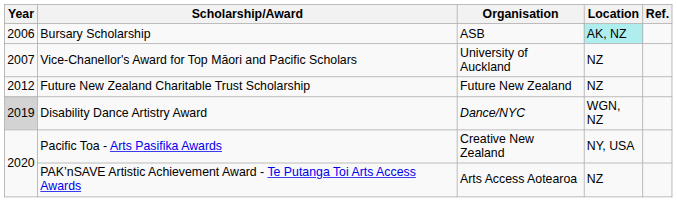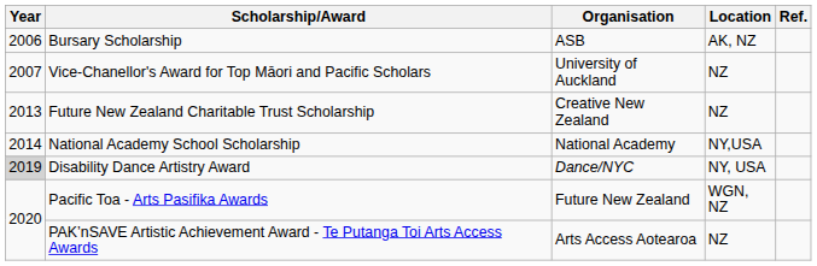 <table class="wikitable">
 <tr>
 <th>Year</th>
 <th>Scholarship/Award</th>
 <th>Organisation</th>
 <th>Location</th>
 <th>Ref.</th>
 </tr>
 <tr>
 <td>2006</td>
 <td>Bursary Scholarship</td>
 <td>ASB</td>
-<td style="background: paleturquoise;">AK, NZ</td>
+<td>AK, NZ</td>
 <td></td>
 </tr>
 <tr>
 <td>2007</td>
 <td>Vice-Chanellor's Award for Top Māori and Pacific Scholars</td>
 <td>University of Auckland</td>
 <td>NZ</td>
 <td></td>
 </tr>
 <tr>
-<td>2012</td>
+<td>2013</td>
 <td>Future New Zealand Charitable Trust Scholarship</td>
-<td>Future New Zealand</td>
+<td>Creative New Zealand</td>
 <td>NZ</td>
+<td></td>
+</tr>
+<tr>
+<td>2014</td>
+<td>National Academy School Scholarship</td>
+<td>National Academy</td>
+<td>NY,USA</td>
 <td></td>
 </tr>
 <tr>
 <td style="background: lightgrey;">2019</td>
 <td>Disability Dance Artistry Award</td>
 <td><em>Dance/NYC</em></td>
-<td>WGN, NZ</td>
+<td>NY, USA</td>
 <td></td>
 </tr>
 <tr>
 <td rowspan="2">2020</td>
 <td>Pacific Toa - <a href='#'>Arts Pasifika Awards</a></td>
-<td>Creative New Zealand</td>
-<td>NY, USA</td>
+<td>Future New Zealand</td>
+<td>WGN, NZ</td>
 <td></td>
 </tr>
 <tr>
 <td>PAK’nSAVE Artistic Achievement Award - <a href='#'>Te Putanga Toi Arts Access Awards</a></td>
 <td>Arts Access Aotearoa</td>
 <td>NZ</td>
 <td></td>
 </tr>
 </table>
